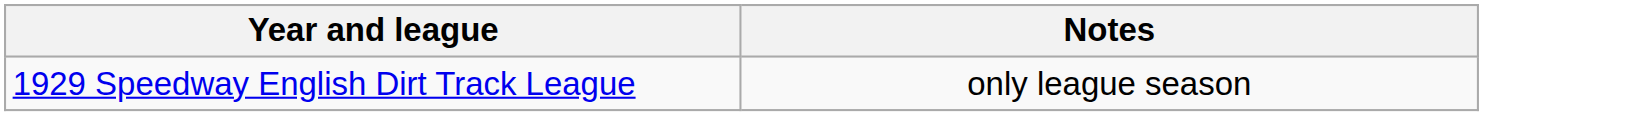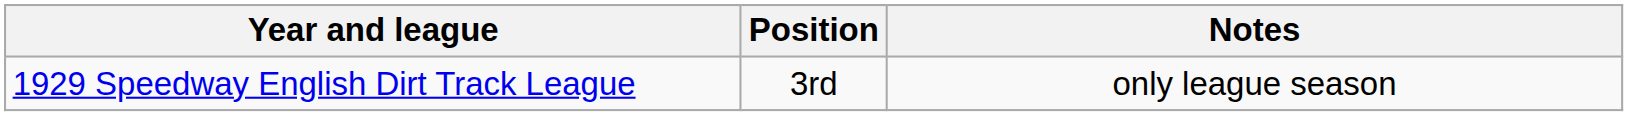 <table class="wikitable">
 <tr>
 <th width=350>Year and league</th>
+<th width=50>Position</th>
 <th width=350>Notes</th>
 </tr>
 <tr align=center>
 <td align="left"><a href='#'>1929 Speedway English Dirt Track League</a></td>
+<td>3rd</td>
 <td>only league season</td>
 </tr>
 </table>
